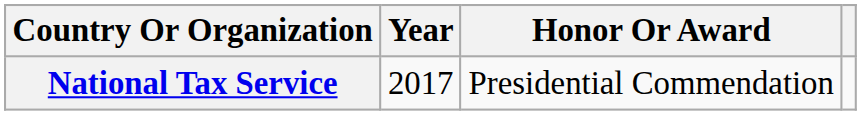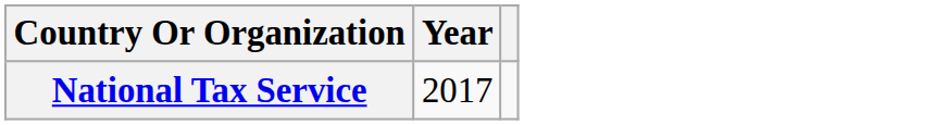 <table class="wikitable plainrowheaders sortable" style="margin-right: 0;">
 <tr>
 <th scope="col">Country Or Organization</th>
 <th scope="col">Year</th>
-<th scope="col">Honor Or Award</th>
 <th scope="col" class="unsortable"></th>
 </tr>
 <tr>
 <th scope="row"><a href='#'>National Tax Service</a></th>
 <td style="text-align:center">2017</td>
-<td>Presidential Commendation</td>
 <td style="text-align:center"></td>
 </tr>
 </table>
